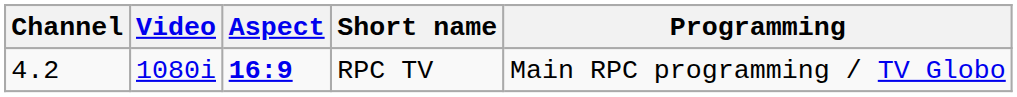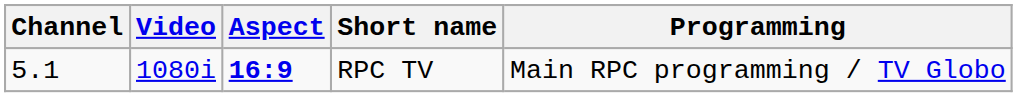 <table class="wikitable">
 <tr>
 <th>Channel</th>
 <th><a href='#'>Video</a></th>
 <th><a href='#'>Aspect</a></th>
 <th>Short name</th>
 <th>Programming</th>
 </tr>
 <tr>
-<td>4.2</td>
+<td>5.1</td>
 <td><a href='#'>1080i</a></td>
 <td><strong><a href='#'>16:9</a></strong></td>
 <td>RPC TV</td>
 <td>Main RPC programming / <a href='#'>TV Globo</a></td>
 </tr>
 </table>
